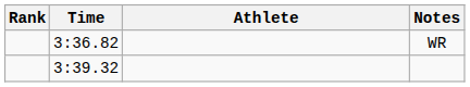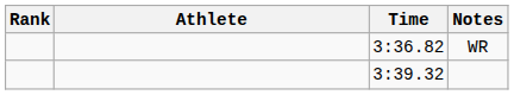 <table class="wikitable" style="text-align:center">
 <tr>
 <th>Rank</th>
+<th Style="width:18em">Athlete</th>
 <th>Time</th>
-<th Style="width:18em">Athlete</th>
 <th>Notes</th>
 </tr>
 <tr>
 <td></td>
+<td style="text-align:left"><br></td>
 <td>3:36.82</td>
-<td style="text-align:left"><br></td>
 <td>WR</td>
 </tr>
 <tr>
 <td></td>
+<td style="text-align:left"><br></td>
 <td>3:39.32</td>
-<td style="text-align:left"><br></td>
 <td></td>
 </tr>
 </table>
